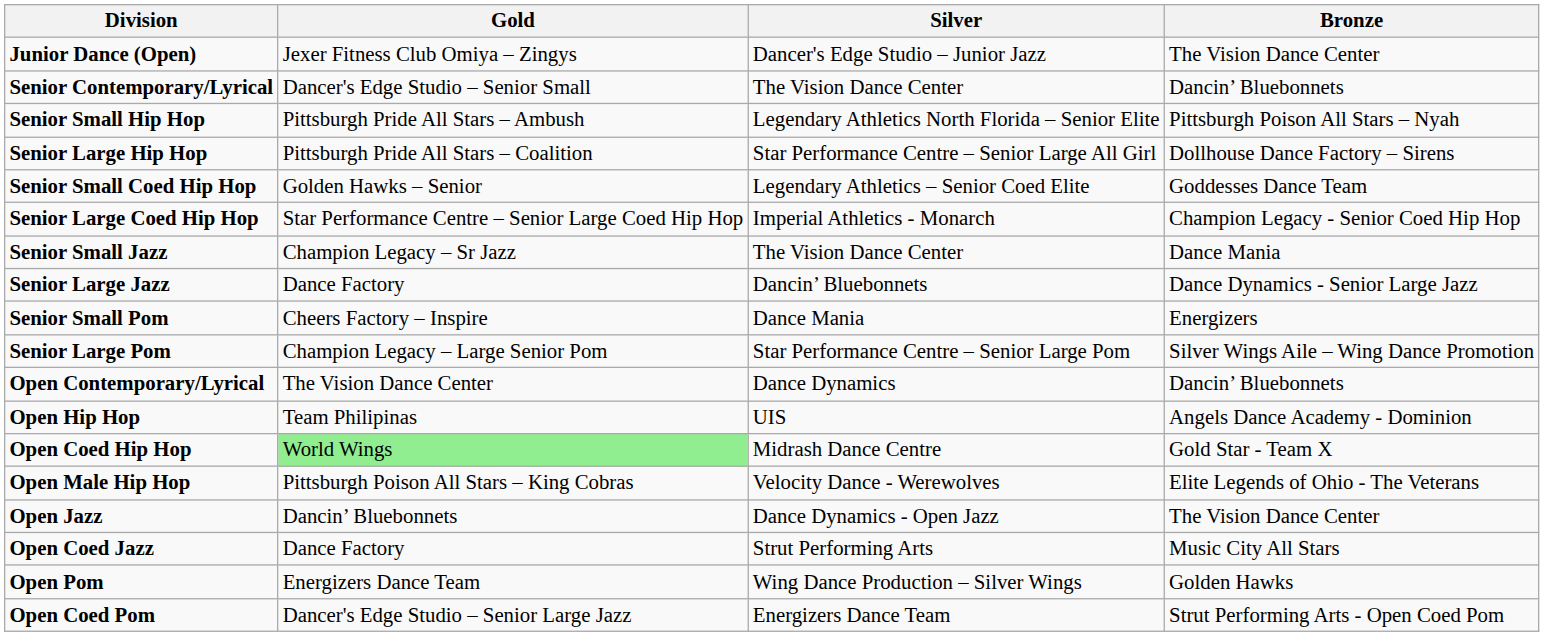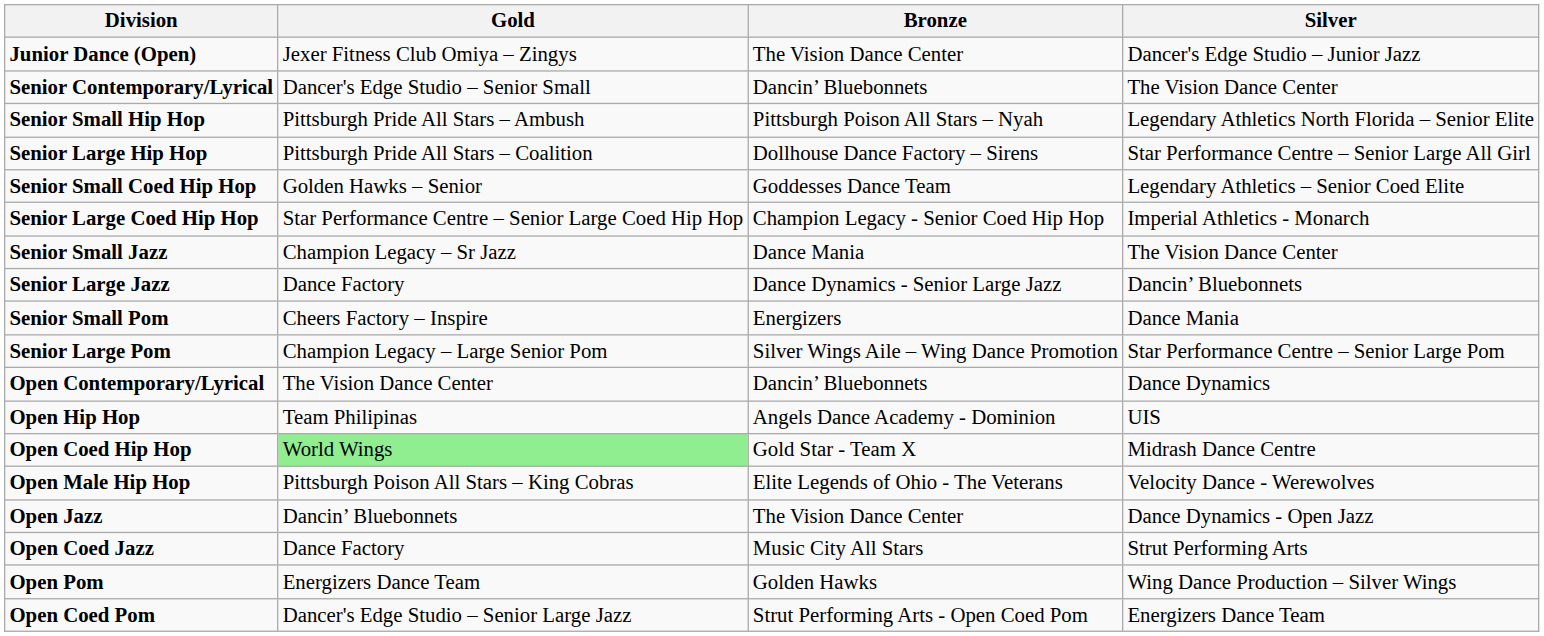 <table class="wikitable">
 <tr>
 <th>Division</th>
 <th>Gold</th>
+<th>Bronze</th>
 <th>Silver</th>
-<th>Bronze</th>
 </tr>
 <tr>
 <td><strong>Junior Dance (Open)</strong></td>
 <td>Jexer Fitness Club Omiya – Zingys</td>
+<td>The Vision Dance Center</td>
 <td>Dancer's Edge Studio – Junior Jazz</td>
-<td>The Vision Dance Center</td>
 </tr>
 <tr>
 <td><strong>Senior Contemporary/Lyrical</strong></td>
 <td>Dancer's Edge Studio – Senior Small</td>
+<td>Dancin’ Bluebonnets</td>
 <td>The Vision Dance Center</td>
-<td>Dancin’ Bluebonnets</td>
 </tr>
 <tr>
 <td><strong>Senior Small Hip Hop</strong></td>
 <td>Pittsburgh Pride All Stars – Ambush</td>
+<td>Pittsburgh Poison All Stars – Nyah</td>
 <td>Legendary Athletics North Florida – Senior Elite</td>
-<td>Pittsburgh Poison All Stars – Nyah</td>
 </tr>
 <tr>
 <td><strong>Senior Large Hip Hop</strong></td>
 <td>Pittsburgh Pride All Stars – Coalition</td>
+<td>Dollhouse Dance Factory – Sirens</td>
 <td>Star Performance Centre – Senior Large All Girl</td>
-<td>Dollhouse Dance Factory – Sirens</td>
 </tr>
 <tr>
 <td><strong>Senior Small Coed Hip Hop</strong></td>
 <td>Golden Hawks – Senior</td>
+<td>Goddesses Dance Team</td>
 <td>Legendary Athletics – Senior Coed Elite</td>
-<td>Goddesses Dance Team</td>
 </tr>
 <tr>
 <td><strong>Senior Large Coed Hip Hop</strong></td>
 <td>Star Performance Centre – Senior Large Coed Hip Hop</td>
+<td>Champion Legacy - Senior Coed Hip Hop</td>
 <td>Imperial Athletics - Monarch</td>
-<td>Champion Legacy - Senior Coed Hip Hop</td>
 </tr>
 <tr>
 <td><strong>Senior Small Jazz</strong></td>
 <td>Champion Legacy – Sr Jazz</td>
+<td>Dance Mania</td>
 <td>The Vision Dance Center</td>
-<td>Dance Mania</td>
 </tr>
 <tr>
 <td><strong>Senior Large Jazz</strong></td>
 <td>Dance Factory</td>
+<td>Dance Dynamics - Senior Large Jazz</td>
 <td>Dancin’ Bluebonnets</td>
-<td>Dance Dynamics - Senior Large Jazz</td>
 </tr>
 <tr>
 <td><strong>Senior Small Pom</strong></td>
 <td>Cheers Factory – Inspire</td>
+<td>Energizers</td>
 <td>Dance Mania</td>
-<td>Energizers</td>
 </tr>
 <tr>
 <td><strong>Senior Large Pom</strong></td>
 <td>Champion Legacy – Large Senior Pom</td>
+<td>Silver Wings Aile – Wing Dance Promotion</td>
 <td>Star Performance Centre – Senior Large Pom</td>
-<td>Silver Wings Aile – Wing Dance Promotion</td>
 </tr>
 <tr>
 <td><strong>Open Contemporary/Lyrical</strong></td>
 <td>The Vision Dance Center</td>
+<td>Dancin’ Bluebonnets</td>
 <td>Dance Dynamics</td>
-<td>Dancin’ Bluebonnets</td>
 </tr>
 <tr>
 <td><strong>Open Hip Hop</strong></td>
 <td>Team Philipinas</td>
+<td>Angels Dance Academy - Dominion</td>
 <td>UIS</td>
-<td>Angels Dance Academy - Dominion</td>
 </tr>
 <tr>
 <td><strong>Open Coed Hip Hop</strong></td>
 <td style="background: lightgreen;">World Wings</td>
+<td>Gold Star - Team X</td>
 <td>Midrash Dance Centre</td>
-<td>Gold Star - Team X</td>
 </tr>
 <tr>
 <td><strong>Open Male Hip Hop</strong></td>
 <td>Pittsburgh Poison All Stars – King Cobras</td>
+<td>Elite Legends of Ohio - The Veterans</td>
 <td>Velocity Dance - Werewolves</td>
-<td>Elite Legends of Ohio - The Veterans</td>
 </tr>
 <tr>
 <td><strong>Open Jazz</strong></td>
 <td>Dancin’ Bluebonnets</td>
+<td>The Vision Dance Center</td>
 <td>Dance Dynamics - Open Jazz</td>
-<td>The Vision Dance Center</td>
 </tr>
 <tr>
 <td><strong>Open Coed Jazz</strong></td>
 <td>Dance Factory</td>
+<td>Music City All Stars</td>
 <td>Strut Performing Arts</td>
-<td>Music City All Stars</td>
 </tr>
 <tr>
 <td><strong>Open Pom</strong></td>
 <td>Energizers Dance Team</td>
+<td>Golden Hawks</td>
 <td>Wing Dance Production – Silver Wings</td>
-<td>Golden Hawks</td>
 </tr>
 <tr>
 <td><strong>Open Coed Pom</strong></td>
 <td>Dancer's Edge Studio – Senior Large Jazz</td>
+<td>Strut Performing Arts - Open Coed Pom</td>
 <td>Energizers Dance Team</td>
-<td>Strut Performing Arts - Open Coed Pom</td>
 </tr>
 </table>
